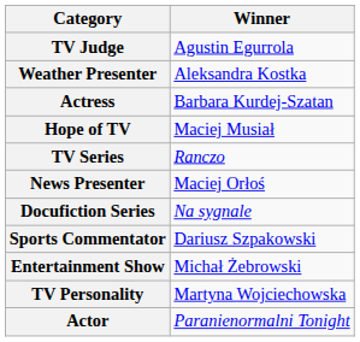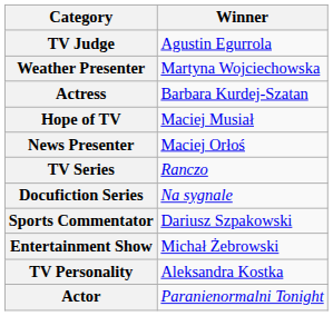 <table class="wikitable">
 <tr>
 <th>Category</th>
 <th>Winner</th>
 </tr>
 <tr>
 <th scope="row">TV Judge</th>
 <td><a href='#'>Agustin Egurrola</a></td>
 </tr>
 <tr>
 <th scope="row">Weather Presenter</th>
-<td><a href='#'>Aleksandra Kostka</a></td>
+<td><a href='#'>Martyna Wojciechowska</a></td>
 </tr>
 <tr>
 <th scope="row">Actress</th>
 <td><a href='#'>Barbara Kurdej-Szatan</a></td>
 </tr>
 <tr>
 <th scope="row">Hope of TV</th>
 <td><a href='#'>Maciej Musiał</a></td>
 </tr>
 <tr>
+<th scope="row">News Presenter</th>
+<td><a href='#'>Maciej Orłoś</a></td>
+</tr>
+<tr>
 <th scope="row">TV Series</th>
 <td><em><a href='#'>Ranczo</a></em></td>
-</tr>
-<tr>
-<th scope="row">News Presenter</th>
-<td><a href='#'>Maciej Orłoś</a></td>
 </tr>
 <tr>
 <th scop="row">Docufiction Series</th>
 <td><em><a href='#'>Na sygnale</a></em></td>
 </tr>
 <tr>
 <th scope="row">Sports Commentator</th>
 <td><a href='#'>Dariusz Szpakowski</a></td>
 </tr>
 <tr>
 <th scope="row">Entertainment Show</th>
 <td><a href='#'>Michał Żebrowski</a></td>
 </tr>
 <tr>
 <th scope="row">TV Personality</th>
-<td><a href='#'>Martyna Wojciechowska</a></td>
+<td><a href='#'>Aleksandra Kostka</a></td>
 </tr>
 <tr>
 <th scope="row">Actor</th>
 <td><em><a href='#'>Paranienormalni Tonight</a></em></td>
 </tr>
 </table>
